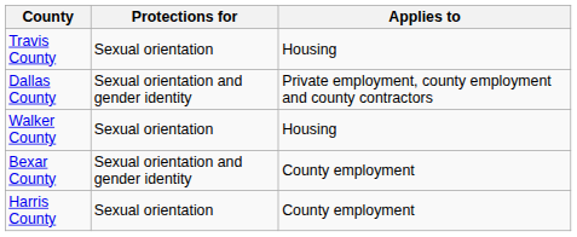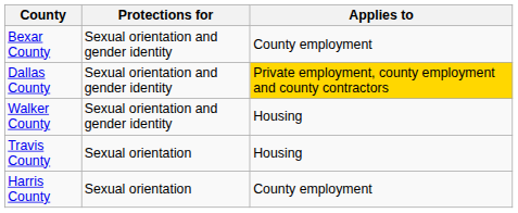 <table class="wikitable mw-collapsible">
 <tr>
 <th>County</th>
 <th>Protections for</th>
 <th>Applies to</th>
 </tr>
 <tr>
-<td><a href='#'>Travis County</a></td>
-<td>Sexual orientation</td>
-<td>Housing</td>
+<td><a href='#'>Bexar County</a></td>
+<td>Sexual orientation and gender identity</td>
+<td>County employment</td>
 </tr>
 <tr>
 <td><a href='#'>Dallas County</a></td>
 <td>Sexual orientation and gender identity</td>
-<td>Private employment, county employment and county contractors</td>
+<td style="background: gold;">Private employment, county employment and county contractors</td>
 </tr>
 <tr>
 <td><a href='#'>Walker County</a></td>
-<td>Sexual orientation</td>
+<td>Sexual orientation and gender identity</td>
 <td>Housing</td>
 </tr>
 <tr>
-<td><a href='#'>Bexar County</a></td>
-<td>Sexual orientation and gender identity</td>
-<td>County employment</td>
+<td><a href='#'>Travis County</a></td>
+<td>Sexual orientation</td>
+<td>Housing</td>
 </tr>
 <tr>
 <td><a href='#'>Harris County</a></td>
 <td>Sexual orientation</td>
 <td>County employment</td>
 </tr>
 </table>
